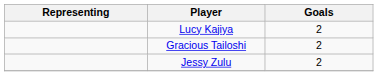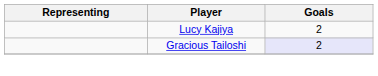 <table class="wikitable" style="font-size: 90%; text-align: center; width: 40%;">
 <tr>
 <th rowspan="1" width="10%">Representing</th>
 <th rowspan="1" width="10%">Player</th>
 <th rowspan="1" width="10%">Goals</th>
 </tr>
 <tr>
 <td></td>
 <td><a href='#'>Lucy Kajiya</a></td>
 <td>2</td>
 </tr>
 <tr>
 <td></td>
 <td><a href='#'>Gracious Tailoshi</a></td>
-<td>2</td>
-</tr>
-<tr>
-<td></td>
-<td><a href='#'>Jessy Zulu</a></td>
-<td>2</td>
+<td style="background: lavender;">2</td>
 </tr>
 <tr>
 </tr>
 </table>
